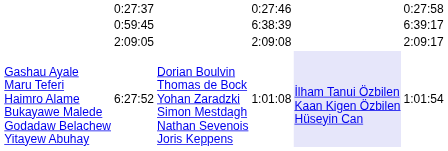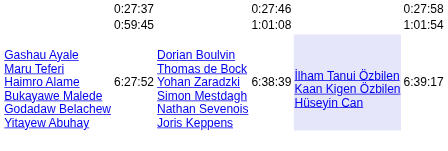 <table>
 <tr>
 <td></td>
 <td></td>
 <td>0:27:37</td>
 <td></td>
 <td>0:27:46</td>
 <td></td>
 <td>0:27:58</td>
 </tr>
 <tr>
 <td></td>
 <td></td>
 <td>0:59:45</td>
 <td></td>
-<td>6:38:39</td>
+<td>1:01:08</td>
 <td></td>
-<td>6:39:17</td>
-</tr>
-<tr>
-<td></td>
-<td></td>
-<td>2:09:05</td>
-<td></td>
-<td>2:09:08</td>
-<td></td>
-<td>2:09:17</td>
+<td>1:01:54</td>
 </tr>
 <tr>
 <td></td>
 <td><br><a href='#'>Gashau Ayale</a><br><a href='#'>Maru Teferi</a><br><a href='#'>Haimro Alame</a><br><a href='#'>Bukayawe Malede</a><br><a href='#'>Godadaw Belachew</a><br><a href='#'>Yitayew Abuhay</a></td>
 <td>6:27:52</td>
 <td><br><a href='#'>Dorian Boulvin</a><br><a href='#'>Thomas de Bock</a><br><a href='#'>Yohan Zaradzki</a><br><a href='#'>Simon Mestdagh</a><br><a href='#'>Nathan Sevenois</a><br><a href='#'>Joris Keppens</a></td>
-<td>1:01:08</td>
+<td>6:38:39</td>
 <td style="background: lavender;"><br><a href='#'>İlham Tanui Özbilen</a><br><a href='#'>Kaan Kigen Özbilen</a><br><a href='#'>Hüseyin Can</a></td>
-<td>1:01:54</td>
+<td>6:39:17</td>
 </tr>
 <tr>
 </tr>
 </table>
